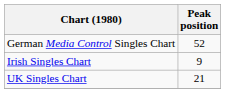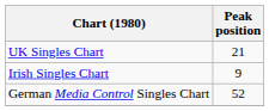 <table class="wikitable sortable">
 <tr>
 <th>Chart (1980)</th>
 <th>Peak<br>position</th>
 </tr>
 <tr>
-<td>German <em><a href='#'>Media Control</a></em> Singles Chart</td>
-<td align="center">52</td>
+<td><a href='#'>UK Singles Chart</a></td>
+<td align="center">21</td>
 </tr>
 <tr>
 <td><a href='#'>Irish Singles Chart</a></td>
 <td align="center">9</td>
 </tr>
 <tr>
-<td><a href='#'>UK Singles Chart</a></td>
-<td align="center">21</td>
+<td>German <em><a href='#'>Media Control</a></em> Singles Chart</td>
+<td align="center">52</td>
 </tr>
 <tr>
 </tr>
 </table>
